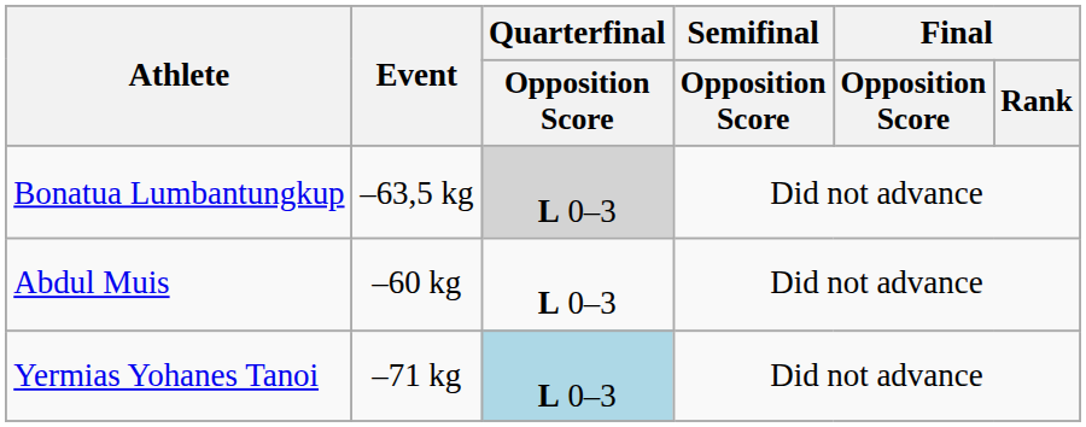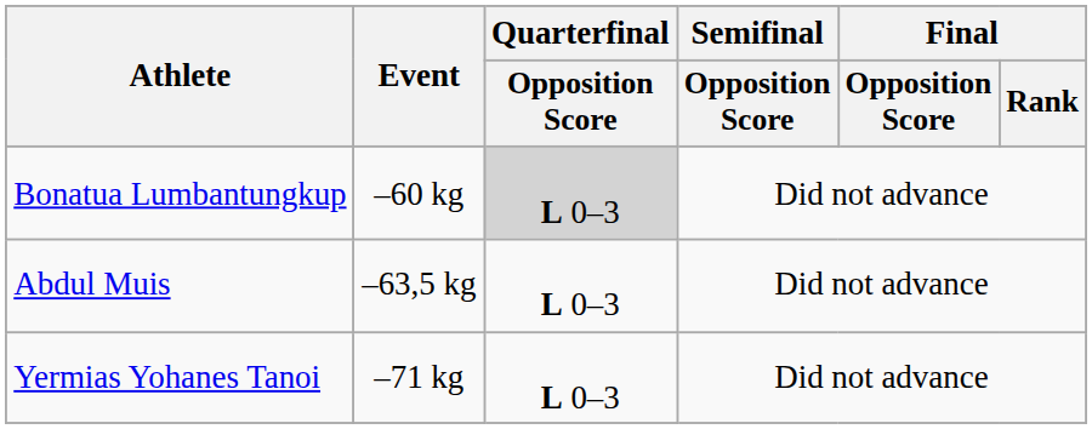 <table class="wikitable" style="font-size:90%">
 <tr align="center">
 <th rowspan="2">Athlete</th>
 <th rowspan="2">Event</th>
 <th>Quarterfinal</th>
 <th>Semifinal</th>
 <th colspan=2>Final</th>
 </tr>
 <tr style="font-size:95%",  align="center">
 <th>Opposition<br>Score</th>
 <th>Opposition<br>Score</th>
 <th>Opposition<br>Score</th>
 <th>Rank</th>
 </tr>
 <tr align="center">
 <td align=left><a href='#'>Bonatua Lumbantungkup</a></td>
-<td>–63,5 kg</td>
+<td>–60 kg</td>
 <td style="background: lightgrey;"><br><strong>L</strong> 0–3</td>
 <td colspan="3">Did not advance</td>
 </tr>
 <tr align="center">
 <td align=left><a href='#'>Abdul Muis</a></td>
-<td>–60 kg</td>
+<td>–63,5 kg</td>
 <td><br><strong>L</strong> 0–3</td>
 <td colspan="3">Did not advance</td>
 </tr>
 <tr align="center">
 <td align=left><a href='#'>Yermias Yohanes Tanoi</a></td>
 <td>–71 kg</td>
-<td style="background: lightblue;"><br><strong>L</strong> 0–3</td>
+<td><br><strong>L</strong> 0–3</td>
 <td colspan="3">Did not advance</td>
 </tr>
 </table>
